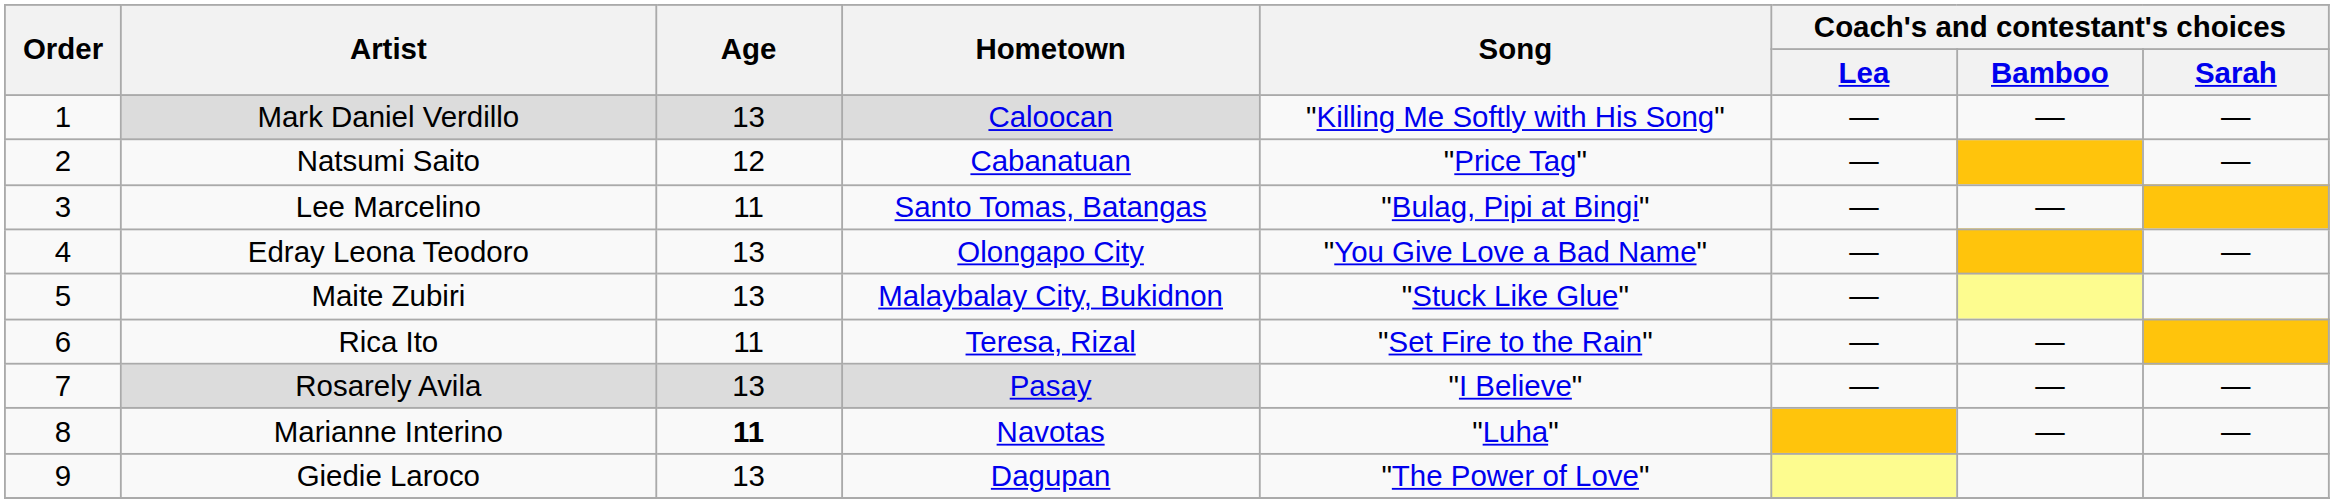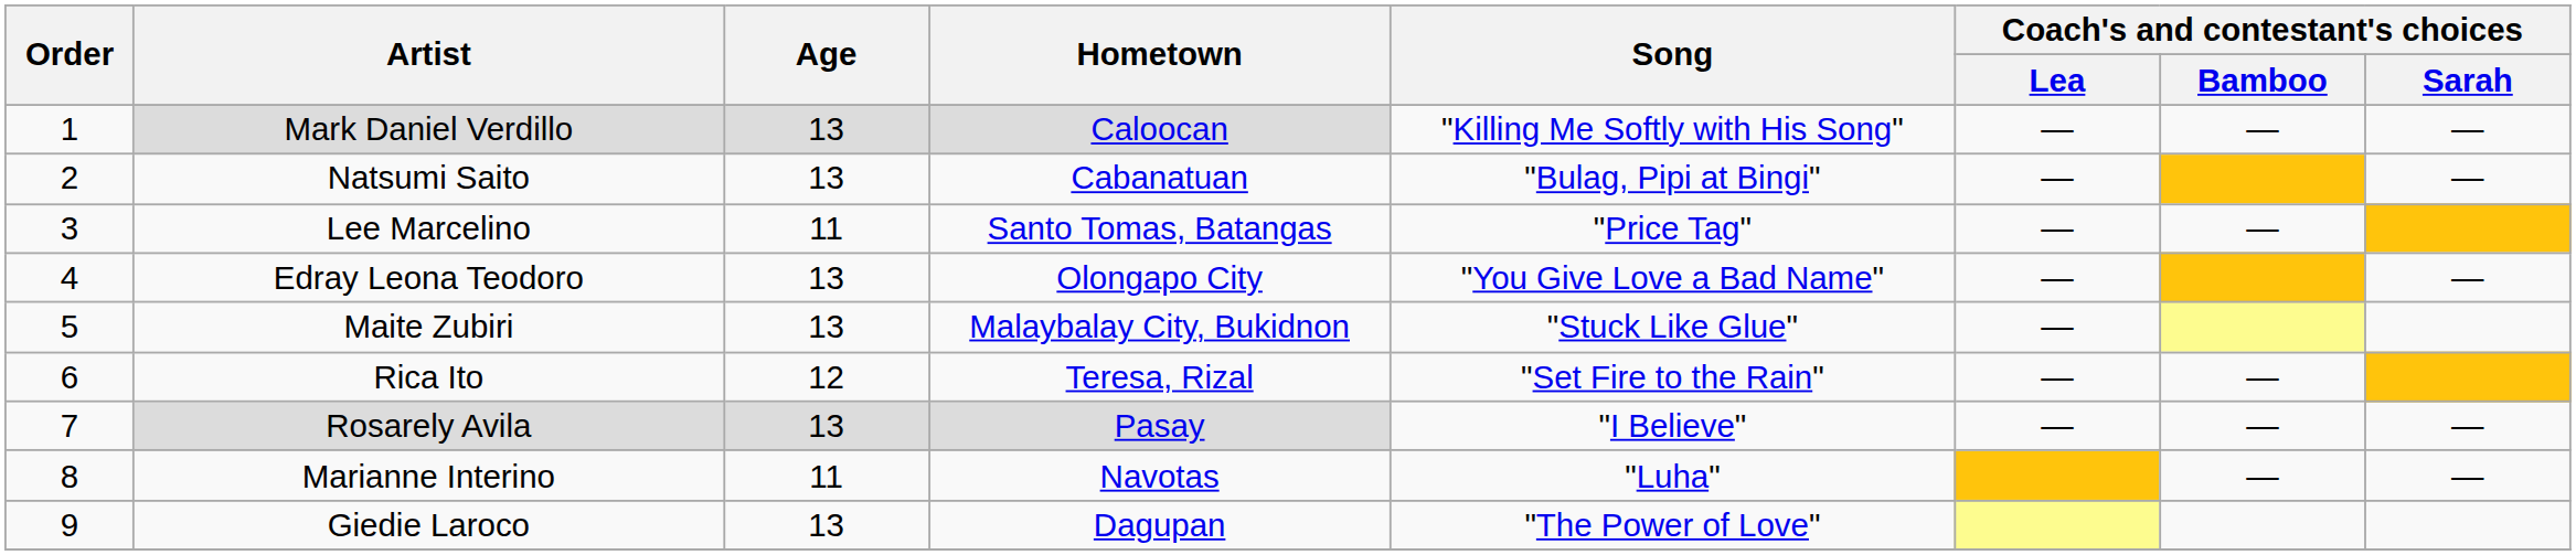 <table class="wikitable" style="text-align:center; line-height:17px; font-size:100%; width:100%;">
 <tr>
 <th scope="col" rowspan="2" width="05%">Order</th>
 <th scope="col" rowspan="2" width="23%">Artist</th>
 <th scope="col" rowspan="2" width="08%">Age</th>
 <th scope="col" rowspan="2" width="18%">Hometown</th>
 <th scope="col" rowspan="2" width="22%">Song</th>
 <th scope="col" colspan="3" width="24%">Coach's and contestant's choices</th>
 </tr>
 <tr>
 <th width="08%"><a href='#'>Lea</a></th>
 <th width="08%"><a href='#'>Bamboo</a></th>
 <th width="08%"><a href='#'>Sarah</a></th>
 </tr>
 <tr>
 <td scope="row">1</td>
 <td style="background:#DCDCDC;">Mark Daniel Verdillo</td>
 <td style="background:#DCDCDC;">13</td>
 <td style="background:#DCDCDC;"><a href='#'>Caloocan</a></td>
 <td>"<a href='#'>Killing Me Softly with His Song</a>"</td>
 <td>—</td>
 <td>—</td>
 <td>—</td>
 </tr>
 <tr>
 <td scope="row">2</td>
 <td>Natsumi Saito</td>
-<td>12</td>
+<td>13</td>
 <td><a href='#'>Cabanatuan</a></td>
-<td>"<a href='#'>Price Tag</a>"</td>
+<td>"<a href='#'>Bulag, Pipi at Bingi</a>"</td>
 <td>—</td>
 <td style="background:#FFC40C;"><strong></strong></td>
 <td>—</td>
 </tr>
 <tr>
 <td scope="row">3</td>
 <td>Lee Marcelino</td>
 <td>11</td>
 <td><a href='#'>Santo Tomas, Batangas</a></td>
-<td>"<a href='#'>Bulag, Pipi at Bingi</a>"</td>
+<td>"<a href='#'>Price Tag</a>"</td>
 <td>—</td>
 <td>—</td>
 <td style="background:#FFC40C;"><strong></strong></td>
 </tr>
 <tr>
 <td scope="row">4</td>
 <td>Edray Leona Teodoro</td>
 <td>13</td>
 <td><a href='#'>Olongapo City</a></td>
 <td>"<a href='#'>You Give Love a Bad Name</a>"</td>
 <td>—</td>
 <td style="background:#FFC40C;"><strong></strong></td>
 <td>—</td>
 </tr>
 <tr>
 <td scope="row">5</td>
 <td>Maite Zubiri</td>
 <td>13</td>
 <td><a href='#'>Malaybalay City, Bukidnon</a></td>
 <td>"<a href='#'>Stuck Like Glue</a>"</td>
 <td>—</td>
 <td style="background:#fdfc8f;"><strong></strong></td>
 <td><strong></strong></td>
 </tr>
 <tr>
 <td scope="row">6</td>
 <td>Rica Ito</td>
-<td>11</td>
+<td>12</td>
 <td><a href='#'>Teresa, Rizal</a></td>
 <td>"<a href='#'>Set Fire to the Rain</a>"</td>
 <td>—</td>
 <td>—</td>
 <td style="background:#FFC40C;"><strong></strong></td>
 </tr>
 <tr>
 <td scope="row">7</td>
 <td style="background:#DCDCDC;">Rosarely Avila</td>
 <td style="background:#DCDCDC;">13</td>
 <td style="background:#DCDCDC;"><a href='#'>Pasay</a></td>
 <td>"<a href='#'>I Believe</a>"</td>
 <td>—</td>
 <td>—</td>
 <td>—</td>
 </tr>
 <tr>
 <td scope="row">8</td>
 <td>Marianne Interino</td>
-<td><strong>11</strong></td>
+<td>11</td>
 <td><a href='#'>Navotas</a></td>
 <td>"<a href='#'>Luha</a>"</td>
 <td style="background:#FFC40C;"><strong></strong></td>
 <td>—</td>
 <td>—</td>
 </tr>
 <tr>
 <td scope="row">9</td>
 <td>Giedie Laroco</td>
 <td>13</td>
 <td><a href='#'>Dagupan</a></td>
 <td>"<a href='#'>The Power of Love</a>"</td>
 <td style="background:#fdfc8f;"><strong></strong></td>
 <td><strong></strong></td>
 <td><strong></strong></td>
 </tr>
 <tr>
 </tr>
 </table>
